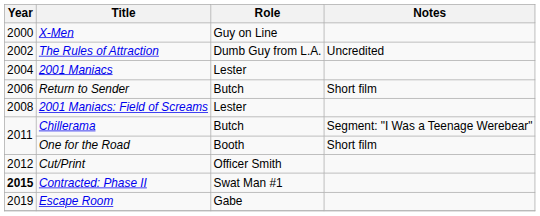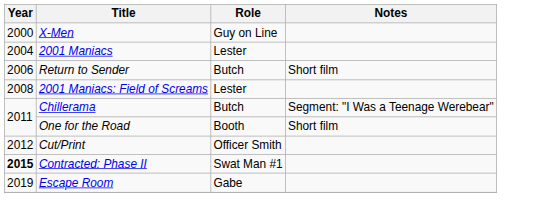 <table class="wikitable">
 <tr>
 <th>Year</th>
 <th>Title</th>
 <th>Role</th>
 <th>Notes</th>
 </tr>
 <tr>
 <td>2000</td>
 <td><em><a href='#'>X-Men</a></em></td>
 <td>Guy on Line</td>
 <td></td>
-</tr>
-<tr>
-<td>2002</td>
-<td><em><a href='#'>The Rules of Attraction</a></em></td>
-<td>Dumb Guy from L.A.</td>
-<td>Uncredited</td>
 </tr>
 <tr>
 <td>2004</td>
 <td><em><a href='#'>2001 Maniacs</a></em></td>
 <td>Lester</td>
 <td></td>
 </tr>
 <tr>
 <td>2006</td>
 <td><em>Return to Sender</em></td>
 <td>Butch</td>
 <td>Short film</td>
 </tr>
 <tr>
 <td>2008</td>
 <td><em><a href='#'>2001 Maniacs: Field of Screams</a></em></td>
 <td>Lester</td>
 <td></td>
 </tr>
 <tr>
 <td rowspan=2>2011</td>
 <td><em><a href='#'>Chillerama</a></em></td>
 <td>Butch</td>
 <td>Segment: "I Was a Teenage Werebear"</td>
 </tr>
 <tr>
 <td><em>One for the Road</em></td>
 <td>Booth</td>
 <td>Short film</td>
 </tr>
 <tr>
 <td>2012</td>
 <td><em>Cut/Print</em></td>
 <td>Officer Smith</td>
 <td></td>
 </tr>
 <tr>
 <td><strong>2015</strong></td>
 <td><em><a href='#'>Contracted: Phase II</a></em></td>
 <td>Swat Man #1</td>
 <td></td>
 </tr>
 <tr>
 <td>2019</td>
 <td><em><a href='#'>Escape Room</a></em></td>
 <td>Gabe</td>
 <td></td>
 </tr>
 <tr>
 </tr>
 </table>
